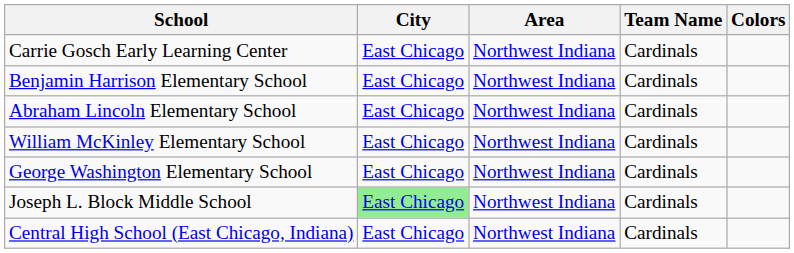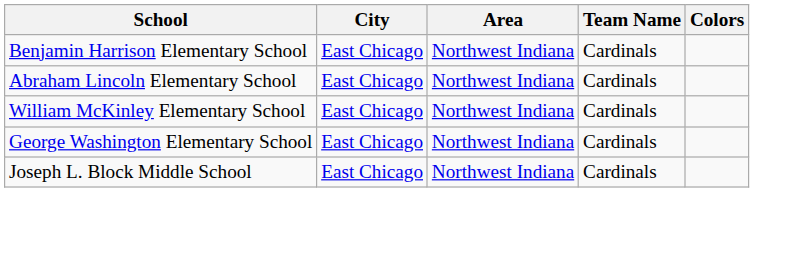 <table class="wikitable sortable mw-collapsible">
 <tr>
 <th>School</th>
 <th>City</th>
 <th>Area</th>
 <th>Team Name</th>
 <th>Colors</th>
-</tr>
-<tr>
-<td>Carrie Gosch Early Learning Center</td>
-<td><a href='#'>East Chicago</a></td>
-<td><a href='#'>Northwest Indiana</a></td>
-<td>Cardinals</td>
-<td> </td>
 </tr>
 <tr>
 <td><a href='#'>Benjamin Harrison</a> Elementary School</td>
 <td><a href='#'>East Chicago</a></td>
 <td><a href='#'>Northwest Indiana</a></td>
 <td>Cardinals</td>
 <td> </td>
 </tr>
 <tr>
 <td><a href='#'>Abraham Lincoln</a> Elementary School</td>
 <td><a href='#'>East Chicago</a></td>
 <td><a href='#'>Northwest Indiana</a></td>
 <td>Cardinals</td>
 <td> </td>
 </tr>
 <tr>
 <td><a href='#'>William McKinley</a> Elementary School</td>
 <td><a href='#'>East Chicago</a></td>
 <td><a href='#'>Northwest Indiana</a></td>
 <td>Cardinals</td>
 <td> </td>
 </tr>
 <tr>
 <td><a href='#'>George Washington</a> Elementary School</td>
 <td><a href='#'>East Chicago</a></td>
 <td><a href='#'>Northwest Indiana</a></td>
 <td>Cardinals</td>
 <td> </td>
 </tr>
 <tr>
 <td>Joseph L. Block Middle School</td>
-<td style="background: lightgreen;"><a href='#'>East Chicago</a></td>
-<td><a href='#'>Northwest Indiana</a></td>
-<td>Cardinals</td>
-<td> </td>
-</tr>
-<tr>
-<td><a href='#'>Central High School (East Chicago, Indiana)</a></td>
 <td><a href='#'>East Chicago</a></td>
 <td><a href='#'>Northwest Indiana</a></td>
 <td>Cardinals</td>
 <td> </td>
 </tr>
 </table>
